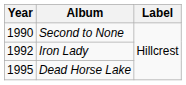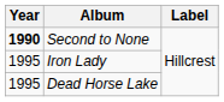 <table class="wikitable">
 <tr>
 <th>Year</th>
 <th>Album</th>
 <th>Label</th>
 </tr>
 <tr>
-<td>1990</td>
+<td><strong>1990</strong></td>
 <td><em>Second to None</em></td>
 <td rowspan="3">Hillcrest</td>
 </tr>
 <tr>
-<td>1992</td>
+<td>1995</td>
 <td><em>Iron Lady</em></td>
 </tr>
 <tr>
 <td>1995</td>
 <td><em>Dead Horse Lake</em></td>
 </tr>
 </table>
